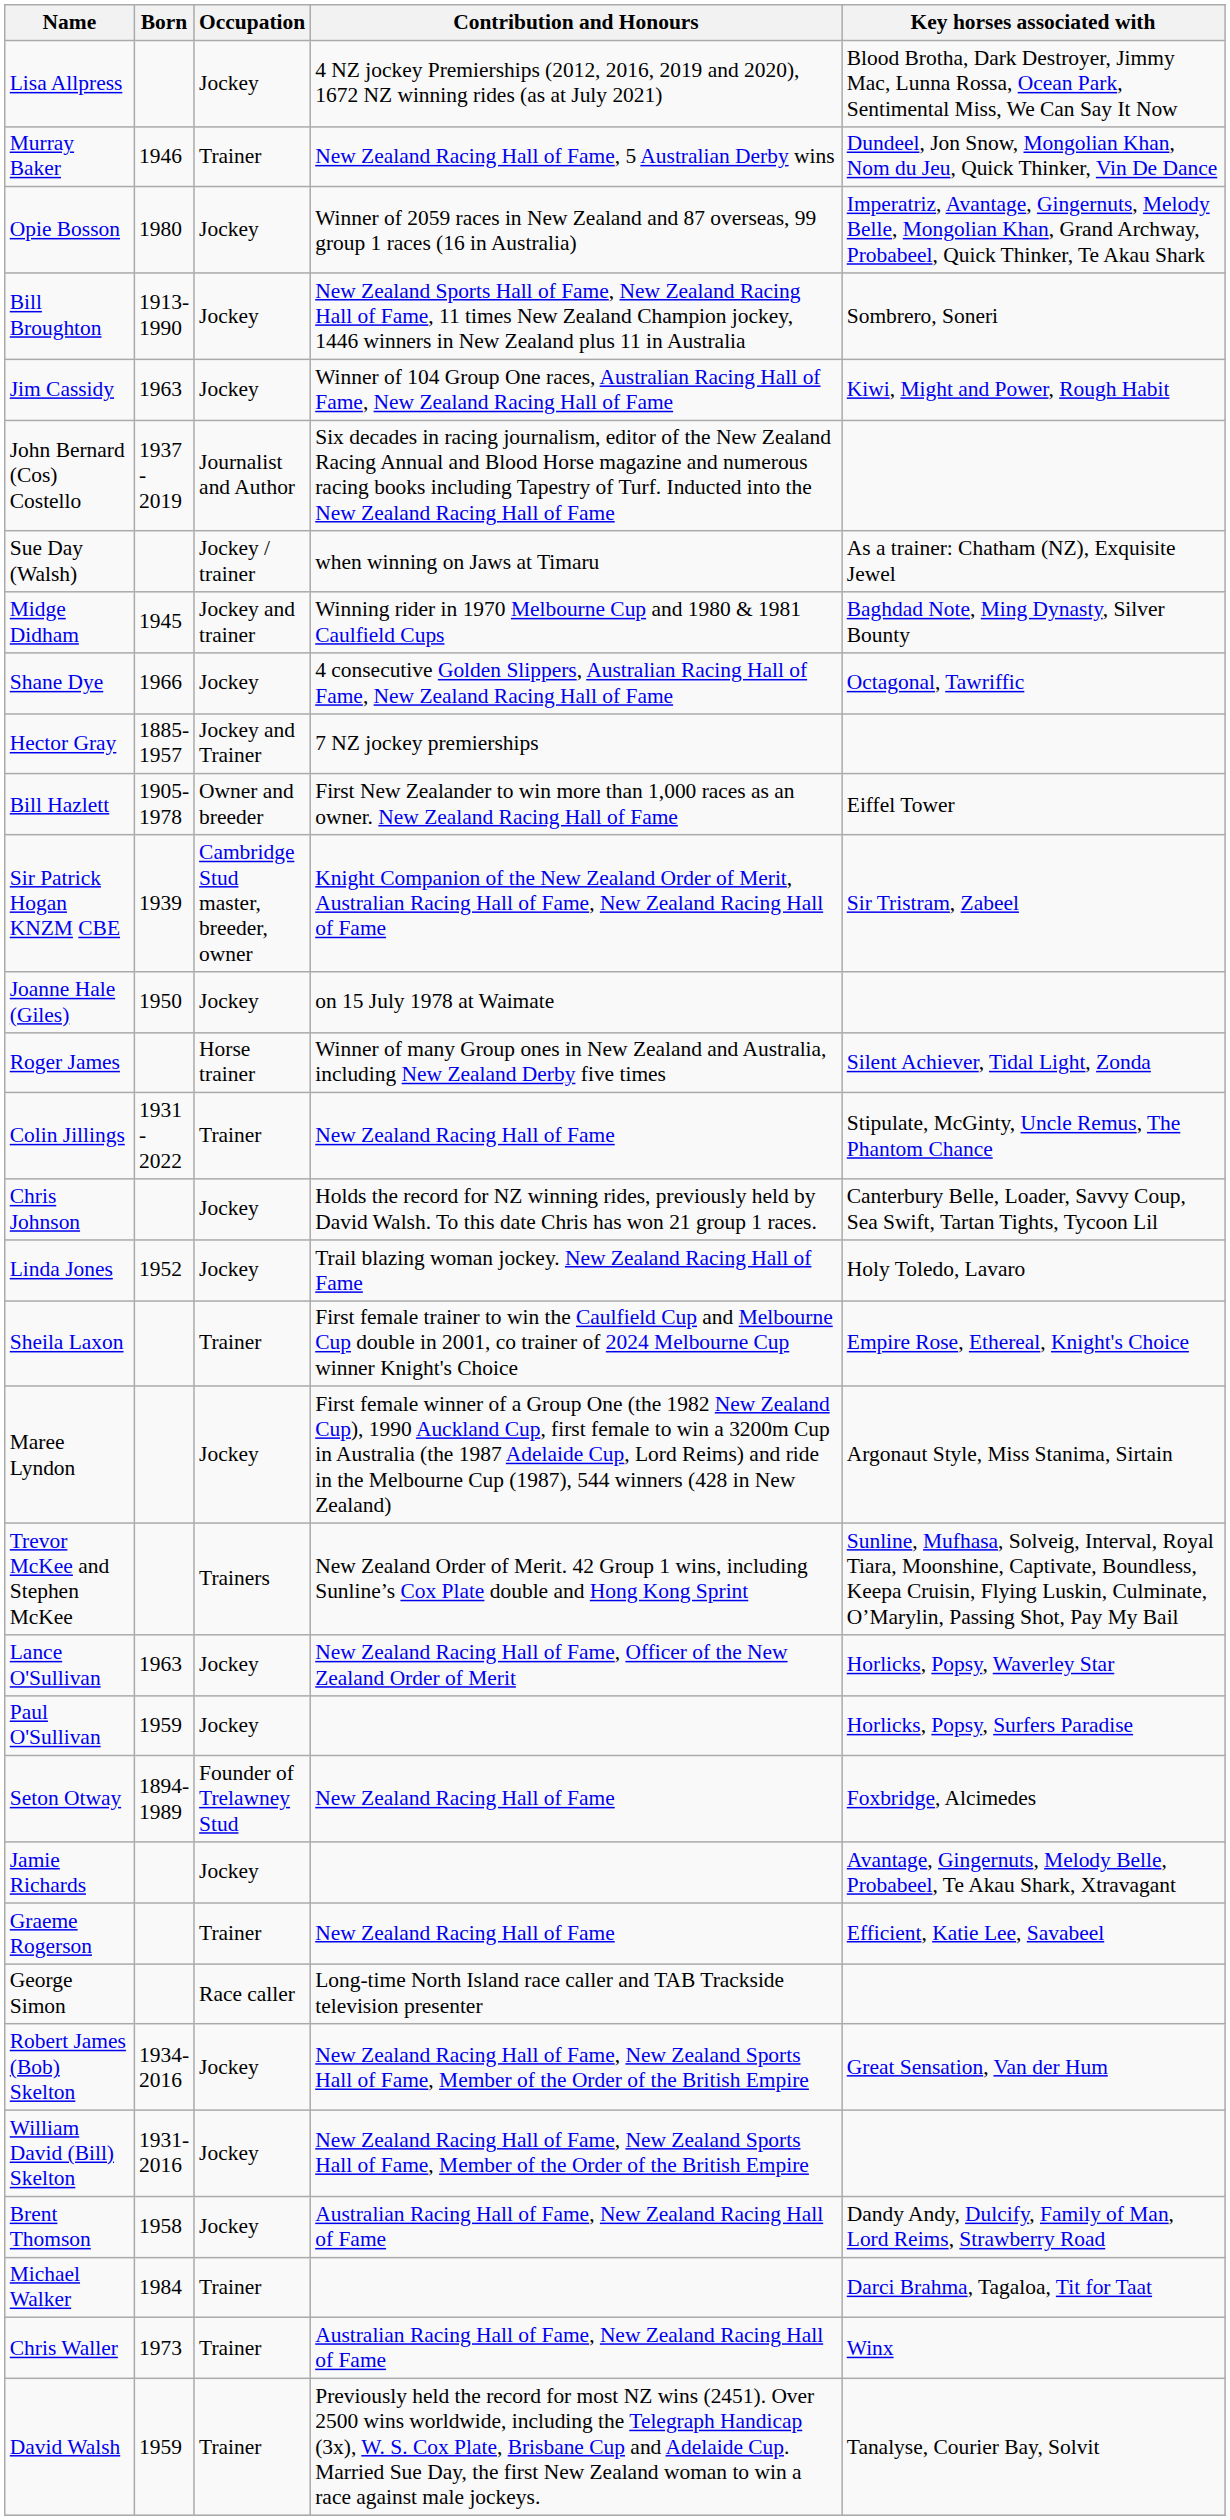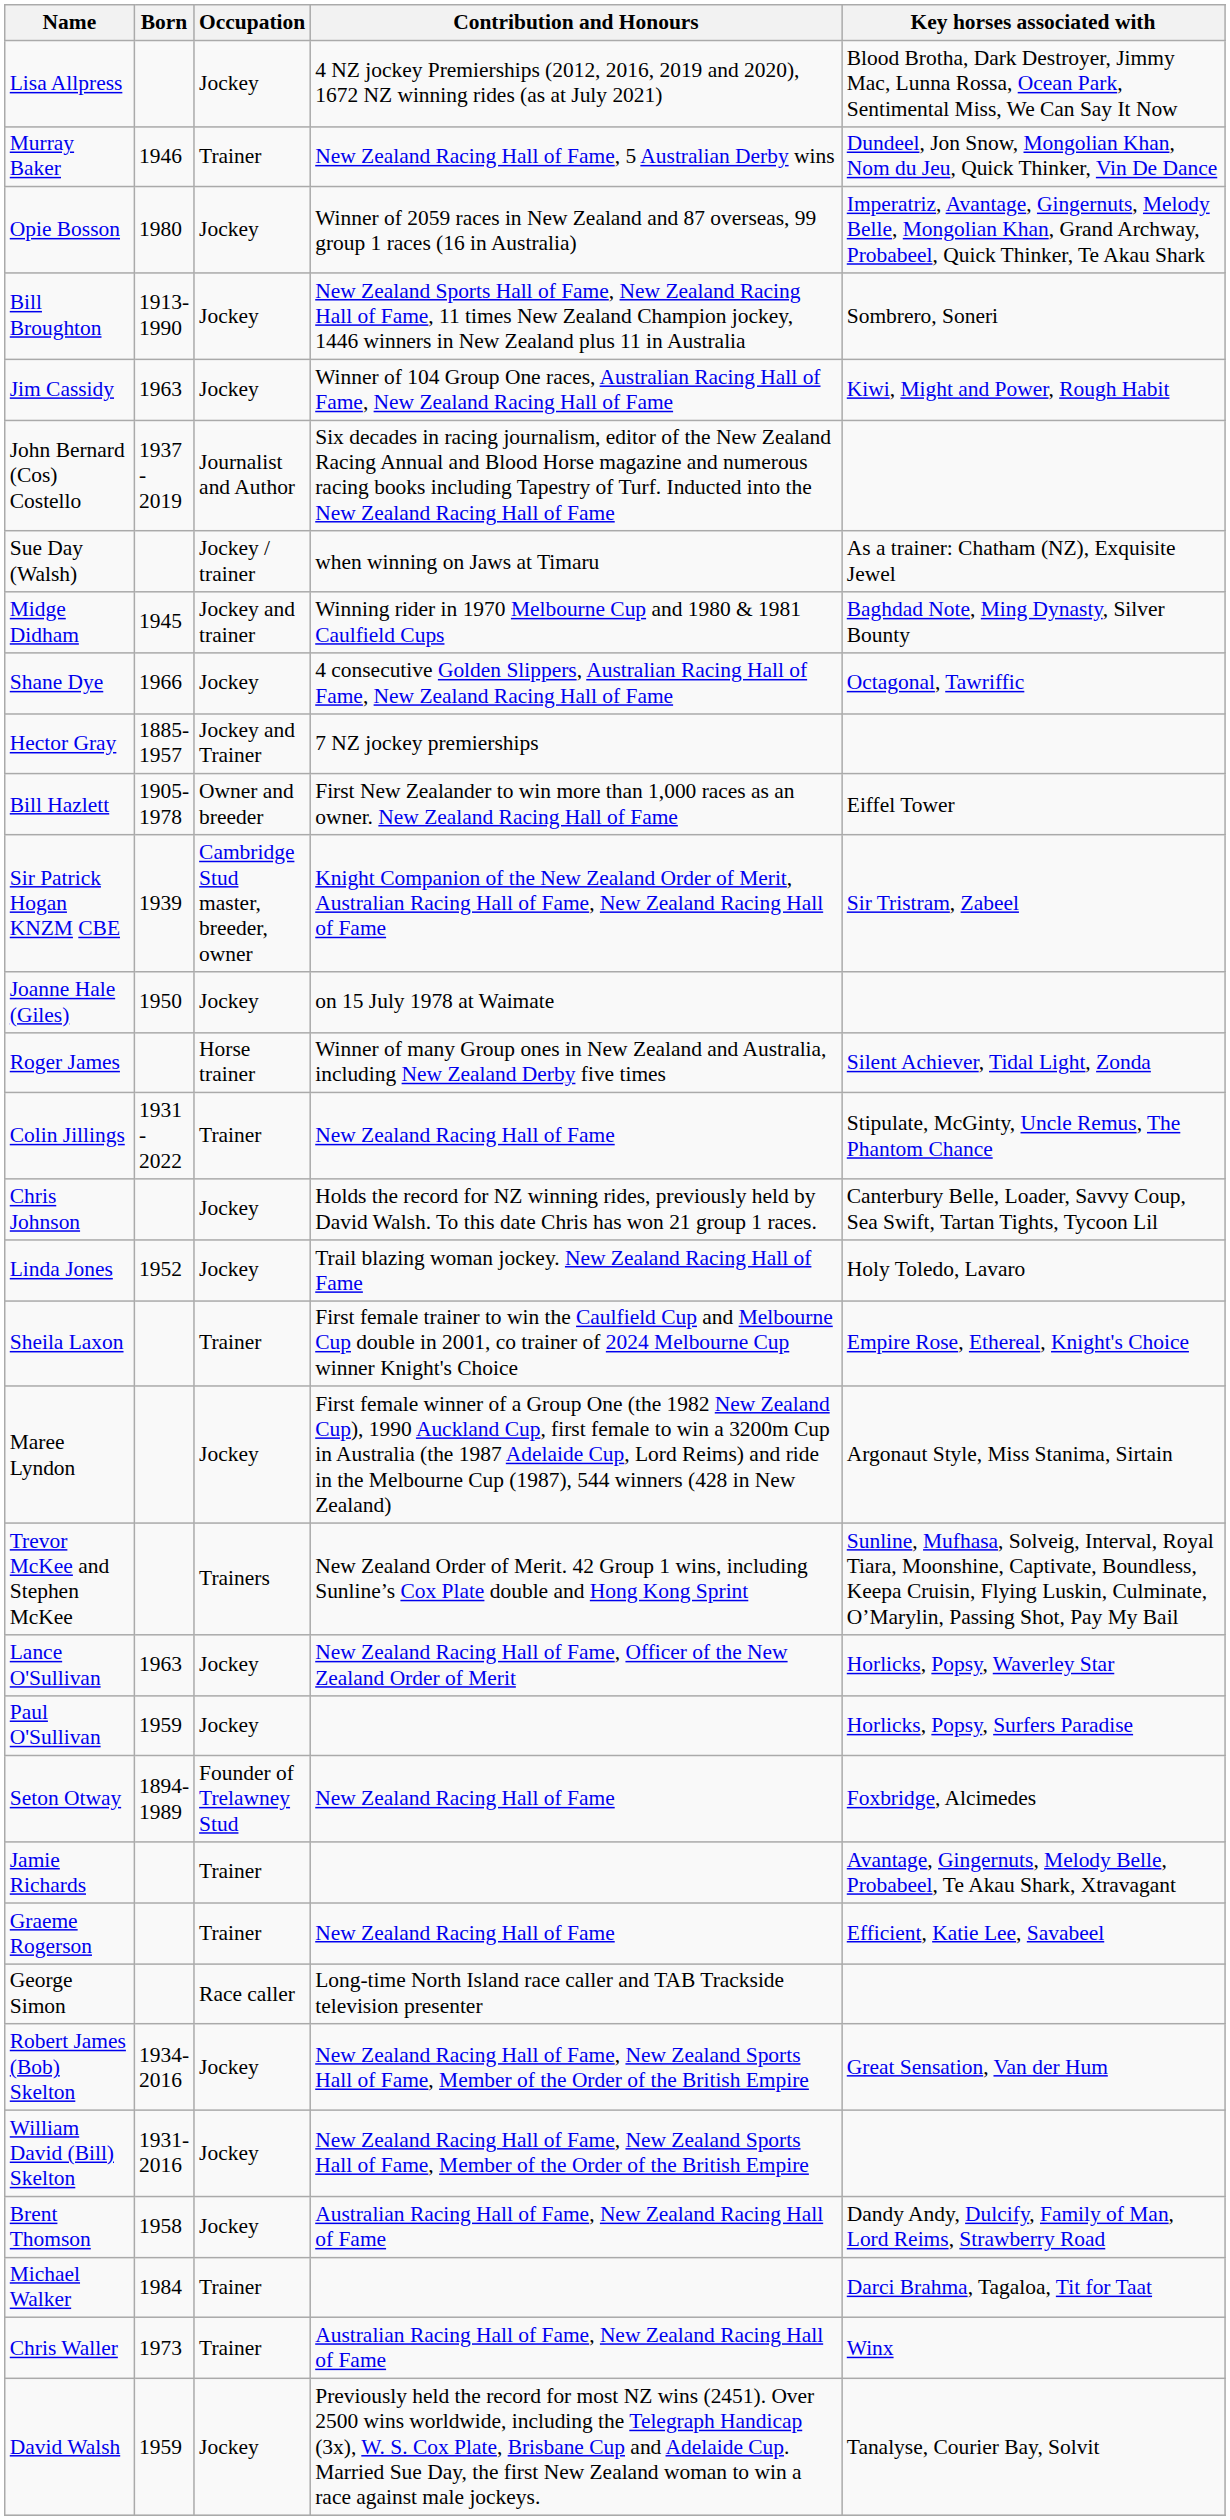 <table class="wikitable sortable" style="font-size:90%">
 <tr>
 <th width="80px">Name<br></th>
 <th width="30px">Born<br></th>
 <th width="60px">Occupation<br></th>
 <th width="350px">Contribution and Honours<br></th>
 <th width="250px">Key horses associated with<br></th>
 </tr>
 <tr>
 <td><a href='#'>Lisa Allpress</a></td>
 <td></td>
 <td>Jockey</td>
 <td>4 NZ jockey Premierships (2012, 2016, 2019 and 2020), 1672 NZ winning rides (as at July 2021)</td>
 <td>Blood Brotha, Dark Destroyer, Jimmy Mac, Lunna Rossa, <a href='#'>Ocean Park</a>, Sentimental Miss, We Can Say It Now</td>
 </tr>
 <tr>
 <td><a href='#'>Murray Baker</a></td>
 <td>1946</td>
 <td>Trainer</td>
 <td><a href='#'>New Zealand Racing Hall of Fame</a>, 5 <a href='#'>Australian Derby</a> wins</td>
 <td><a href='#'>Dundeel</a>, Jon Snow, <a href='#'>Mongolian Khan</a>, <a href='#'>Nom du Jeu</a>, Quick Thinker, <a href='#'>Vin De Dance</a></td>
 </tr>
 <tr>
 <td><a href='#'>Opie Bosson</a></td>
 <td>1980</td>
 <td>Jockey</td>
 <td>Winner of 2059 races in New Zealand and 87 overseas, 99 group 1 races (16 in Australia)</td>
 <td><a href='#'>Imperatriz</a>, <a href='#'>Avantage</a>, <a href='#'>Gingernuts</a>, <a href='#'>Melody Belle</a>, <a href='#'>Mongolian Khan</a>, Grand Archway, <a href='#'>Probabeel</a>, Quick Thinker, Te Akau Shark</td>
 </tr>
 <tr>
 <td><a href='#'>Bill Broughton</a></td>
 <td>1913-1990</td>
 <td>Jockey</td>
 <td><a href='#'>New Zealand Sports Hall of Fame</a>, <a href='#'>New Zealand Racing Hall of Fame</a>, 11 times New Zealand Champion jockey, 1446 winners in New Zealand plus 11 in Australia</td>
 <td>Sombrero, Soneri</td>
 </tr>
 <tr>
 <td><a href='#'>Jim Cassidy</a></td>
 <td>1963</td>
 <td>Jockey</td>
 <td>Winner of 104 Group One races, <a href='#'>Australian Racing Hall of Fame</a>, <a href='#'>New Zealand Racing Hall of Fame</a></td>
 <td><a href='#'>Kiwi</a>, <a href='#'>Might and Power</a>, <a href='#'>Rough Habit</a></td>
 </tr>
 <tr>
 <td>John Bernard (Cos) Costello</td>
 <td>1937 - 2019</td>
 <td>Journalist and Author</td>
 <td>Six decades in racing journalism, editor of the New Zealand Racing Annual and Blood Horse magazine and numerous racing books including Tapestry of Turf. Inducted into the <a href='#'>New Zealand Racing Hall of Fame</a></td>
 <td></td>
 </tr>
 <tr>
 <td>Sue Day (Walsh)</td>
 <td></td>
 <td>Jockey / trainer</td>
 <td> when winning on Jaws at Timaru</td>
 <td>As a trainer: Chatham (NZ), Exquisite Jewel</td>
 </tr>
 <tr>
 <td><a href='#'>Midge Didham</a></td>
 <td>1945</td>
 <td>Jockey and trainer</td>
 <td>Winning rider in 1970 <a href='#'>Melbourne Cup</a> and 1980 & 1981 <a href='#'>Caulfield Cups</a></td>
 <td><a href='#'>Baghdad Note</a>, <a href='#'>Ming Dynasty</a>, Silver Bounty</td>
 </tr>
 <tr>
 <td><a href='#'>Shane Dye</a></td>
 <td>1966</td>
 <td>Jockey</td>
 <td>4 consecutive <a href='#'>Golden Slippers</a>, <a href='#'>Australian Racing Hall of Fame</a>, <a href='#'>New Zealand Racing Hall of Fame</a></td>
 <td><a href='#'>Octagonal</a>, <a href='#'>Tawriffic</a></td>
 </tr>
 <tr>
 <td><a href='#'>Hector Gray</a></td>
 <td>1885-1957</td>
 <td>Jockey and Trainer</td>
 <td>7 NZ jockey premierships</td>
 <td></td>
 </tr>
 <tr>
 <td><a href='#'>Bill Hazlett</a></td>
 <td>1905-1978</td>
 <td>Owner and breeder</td>
 <td>First New Zealander to win more than 1,000 races as an owner. <a href='#'>New Zealand Racing Hall of Fame</a></td>
 <td>Eiffel Tower</td>
 </tr>
 <tr>
 <td><a href='#'>Sir Patrick Hogan</a> <a href='#'>KNZM</a> <a href='#'>CBE</a></td>
 <td>1939</td>
 <td><a href='#'>Cambridge Stud</a> master, breeder, owner</td>
 <td><a href='#'>Knight Companion of the New Zealand Order of Merit</a>, <a href='#'>Australian Racing Hall of Fame</a>, <a href='#'>New Zealand Racing Hall of Fame</a></td>
 <td><a href='#'>Sir Tristram</a>, <a href='#'>Zabeel</a></td>
 </tr>
 <tr>
 <td><a href='#'>Joanne Hale (Giles)</a></td>
 <td>1950</td>
 <td>Jockey</td>
 <td> on 15 July 1978 at Waimate</td>
 <td></td>
 </tr>
 <tr>
 <td><a href='#'>Roger James</a></td>
 <td></td>
 <td>Horse trainer</td>
 <td>Winner of many Group ones in New Zealand and Australia, including <a href='#'>New Zealand Derby</a> five times</td>
 <td><a href='#'>Silent Achiever</a>, <a href='#'>Tidal Light</a>, <a href='#'>Zonda</a></td>
 </tr>
 <tr>
 <td><a href='#'>Colin Jillings</a></td>
 <td>1931 - 2022</td>
 <td>Trainer</td>
 <td><a href='#'>New Zealand Racing Hall of Fame</a></td>
 <td>Stipulate, McGinty, <a href='#'>Uncle Remus</a>, <a href='#'>The Phantom Chance</a></td>
 </tr>
 <tr>
 <td><a href='#'>Chris Johnson</a></td>
 <td></td>
 <td>Jockey</td>
 <td>Holds the record for NZ winning rides, previously held by David Walsh. To this date Chris has won 21 group 1 races.</td>
 <td>Canterbury Belle, Loader, Savvy Coup, Sea Swift, Tartan Tights, Tycoon Lil</td>
 </tr>
 <tr>
 <td><a href='#'>Linda Jones</a></td>
 <td>1952</td>
 <td>Jockey</td>
 <td>Trail blazing woman jockey. <a href='#'>New Zealand Racing Hall of Fame</a></td>
 <td>Holy Toledo, Lavaro</td>
 </tr>
 <tr>
 <td><a href='#'>Sheila Laxon</a></td>
 <td></td>
 <td>Trainer</td>
 <td>First female trainer to win the <a href='#'>Caulfield Cup</a> and <a href='#'>Melbourne Cup</a> double in 2001, co trainer of <a href='#'>2024 Melbourne Cup</a> winner Knight's Choice</td>
 <td><a href='#'>Empire Rose</a>, <a href='#'>Ethereal</a>, <a href='#'>Knight's Choice</a></td>
 </tr>
 <tr>
 <td>Maree Lyndon</td>
 <td></td>
 <td>Jockey</td>
 <td>First female winner of a Group One (the 1982 <a href='#'>New Zealand Cup</a>), 1990 <a href='#'>Auckland Cup</a>, first female to win a 3200m Cup in Australia (the 1987 <a href='#'>Adelaide Cup</a>, Lord Reims) and ride in the Melbourne Cup (1987), 544 winners (428 in New Zealand)</td>
 <td>Argonaut Style, Miss Stanima, Sirtain</td>
 </tr>
 <tr>
 <td><a href='#'>Trevor McKee</a> and Stephen McKee</td>
 <td></td>
 <td>Trainers</td>
 <td>New Zealand Order of Merit. 42 Group 1 wins, including Sunline’s <a href='#'>Cox Plate</a> double and <a href='#'>Hong Kong Sprint</a></td>
 <td><a href='#'>Sunline</a>, <a href='#'>Mufhasa</a>, Solveig, Interval, Royal Tiara, Moonshine, Captivate, Boundless, Keepa Cruisin, Flying Luskin, Culminate, O’Marylin, Passing Shot, Pay My Bail</td>
 </tr>
 <tr |>
 <td><a href='#'>Lance O'Sullivan</a></td>
 <td>1963</td>
 <td>Jockey</td>
 <td><a href='#'>New Zealand Racing Hall of Fame</a>, <a href='#'>Officer of the New Zealand Order of Merit</a></td>
 <td><a href='#'>Horlicks</a>, <a href='#'>Popsy</a>, <a href='#'>Waverley Star</a></td>
 </tr>
 <tr>
 <td><a href='#'>Paul O'Sullivan</a></td>
 <td>1959</td>
 <td>Jockey</td>
 <td></td>
 <td><a href='#'>Horlicks</a>, <a href='#'>Popsy</a>, <a href='#'>Surfers Paradise</a></td>
 </tr>
 <tr>
 <td><a href='#'>Seton Otway</a></td>
 <td>1894-1989</td>
 <td>Founder of <a href='#'>Trelawney Stud</a></td>
 <td><a href='#'>New Zealand Racing Hall of Fame</a></td>
 <td><a href='#'>Foxbridge</a>, Alcimedes</td>
 </tr>
 <tr>
 <td><a href='#'>Jamie Richards</a></td>
 <td></td>
-<td>Jockey</td>
+<td>Trainer</td>
 <td></td>
 <td><a href='#'>Avantage</a>, <a href='#'>Gingernuts</a>, <a href='#'>Melody Belle</a>, <a href='#'>Probabeel</a>, Te Akau Shark, Xtravagant</td>
 </tr>
 <tr>
 <td><a href='#'>Graeme Rogerson</a></td>
 <td></td>
 <td>Trainer</td>
 <td><a href='#'>New Zealand Racing Hall of Fame</a></td>
 <td><a href='#'>Efficient</a>, <a href='#'>Katie Lee</a>, <a href='#'>Savabeel</a></td>
 </tr>
 <tr>
 <td>George Simon</td>
 <td></td>
 <td>Race caller</td>
 <td>Long-time North Island race caller and TAB Trackside television presenter</td>
 <td></td>
 </tr>
 <tr>
 <td><a href='#'>Robert James (Bob) Skelton</a></td>
 <td>1934-2016</td>
 <td>Jockey</td>
 <td><a href='#'>New Zealand Racing Hall of Fame</a>, <a href='#'>New Zealand Sports Hall of Fame</a>, <a href='#'>Member of the Order of the British Empire</a></td>
 <td><a href='#'>Great Sensation</a>, <a href='#'>Van der Hum</a></td>
 </tr>
 <tr>
 <td><a href='#'>William David (Bill) Skelton</a></td>
 <td>1931-2016</td>
 <td>Jockey</td>
 <td><a href='#'>New Zealand Racing Hall of Fame</a>, <a href='#'>New Zealand Sports Hall of Fame</a>, <a href='#'>Member of the Order of the British Empire</a></td>
 <td Daryl's Joy></td>
 </tr>
 <tr>
 <td><a href='#'>Brent Thomson</a></td>
 <td>1958</td>
 <td>Jockey</td>
 <td><a href='#'>Australian Racing Hall of Fame</a>, <a href='#'>New Zealand Racing Hall of Fame</a></td>
 <td>Dandy Andy, <a href='#'>Dulcify</a>, <a href='#'>Family of Man</a>, <a href='#'>Lord Reims</a>, <a href='#'>Strawberry Road</a></td>
 </tr>
 <tr>
 <td><a href='#'>Michael Walker</a></td>
 <td>1984</td>
 <td>Trainer</td>
 <td></td>
 <td><a href='#'>Darci Brahma</a>, Tagaloa, <a href='#'>Tit for Taat</a></td>
 </tr>
 <tr>
 <td><a href='#'>Chris Waller</a></td>
 <td>1973</td>
 <td>Trainer</td>
 <td><a href='#'>Australian Racing Hall of Fame</a>, <a href='#'>New Zealand Racing Hall of Fame</a></td>
 <td><a href='#'>Winx</a></td>
 </tr>
 <tr>
 <td><a href='#'>David Walsh</a></td>
 <td>1959</td>
-<td>Trainer</td>
+<td>Jockey</td>
 <td>Previously held the record for most NZ wins (2451). Over 2500 wins worldwide, including the <a href='#'>Telegraph Handicap</a> (3x), <a href='#'>W. S. Cox Plate</a>, <a href='#'>Brisbane Cup</a> and <a href='#'>Adelaide Cup</a>. Married Sue Day, the first New Zealand woman to win a race against male jockeys.</td>
 <td>Tanalyse, Courier Bay, Solvit</td>
 </tr>
 <tr>
 </tr>
 </table>
